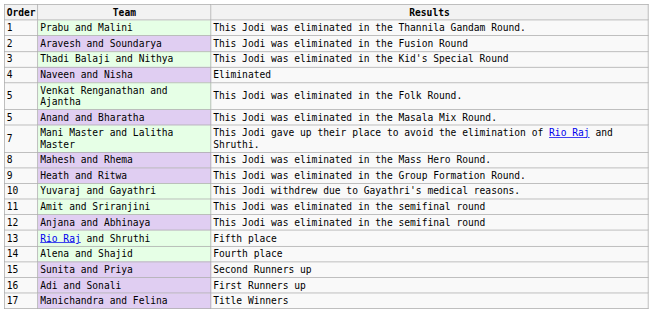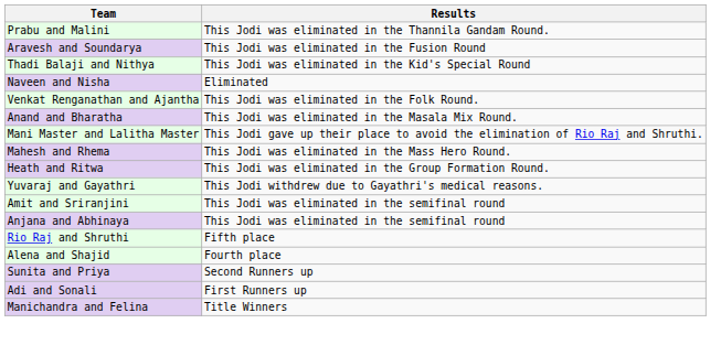 <table class="wikitable">
 <tr>
-<th>Order</th>
 <th>Team</th>
 <th>Results</th>
 </tr>
 <tr>
-<td>1</td>
 <td bgcolor="#E6FFE6">Prabu and Malini</td>
 <td>This Jodi was eliminated in the Thannila Gandam Round.</td>
 </tr>
 <tr>
-<td>2</td>
 <td bgcolor="#E0CEF2">Aravesh and Soundarya</td>
 <td>This Jodi was eliminated in the Fusion Round</td>
 </tr>
 <tr>
-<td>3</td>
 <td bgcolor="#E6FFE6">Thadi Balaji and Nithya</td>
 <td>This Jodi was eliminated in the Kid's Special Round</td>
 </tr>
 <tr>
-<td>4</td>
 <td bgcolor="#E0CEF2">Naveen and Nisha</td>
 <td>Eliminated</td>
 </tr>
 <tr>
-<td>5</td>
 <td bgcolor="#E6FFE6">Venkat Renganathan and Ajantha</td>
 <td>This Jodi was eliminated in the Folk Round.</td>
 </tr>
 <tr>
-<td>5</td>
 <td bgcolor="#E0CEF2">Anand and Bharatha</td>
 <td>This Jodi was eliminated in the Masala Mix Round.</td>
 </tr>
 <tr>
-<td>7</td>
 <td bgcolor="#E6FFE6">Mani Master and Lalitha Master</td>
 <td>This Jodi gave up their place to avoid the elimination of <a href='#'>Rio Raj</a> and Shruthi.</td>
 </tr>
 <tr>
-<td>8</td>
 <td bgcolor="#E0CEF2">Mahesh and Rhema</td>
 <td>This Jodi was eliminated in the Mass Hero Round.</td>
 </tr>
 <tr>
-<td>9</td>
 <td bgcolor="#E0CEF2">Heath and Ritwa</td>
 <td>This Jodi was eliminated in the Group Formation Round.</td>
 </tr>
 <tr>
-<td>10</td>
 <td bgcolor="#E6FFE6">Yuvaraj and Gayathri</td>
 <td>This Jodi withdrew due to Gayathri's medical reasons.</td>
 </tr>
 <tr>
-<td>11</td>
 <td bgcolor="#E6FFE6">Amit and Sriranjini</td>
 <td>This Jodi was eliminated in the semifinal round</td>
 </tr>
 <tr>
-<td>12</td>
 <td bgcolor="#E0CEF2">Anjana and Abhinaya</td>
 <td>This Jodi was eliminated in the semifinal round</td>
 </tr>
 <tr>
-<td>13</td>
 <td bgcolor="#E6FFE6"><a href='#'>Rio Raj</a> and Shruthi</td>
 <td>Fifth place</td>
 </tr>
 <tr>
-<td>14</td>
 <td bgcolor="#E6FFE6">Alena and Shajid</td>
 <td>Fourth place</td>
 </tr>
 <tr>
-<td>15</td>
 <td bgcolor="#E0CEF2">Sunita and Priya</td>
 <td>Second Runners up</td>
 </tr>
 <tr>
-<td>16</td>
 <td bgcolor="#E0CEF2">Adi and Sonali</td>
 <td>First Runners up</td>
 </tr>
 <tr>
-<td>17</td>
 <td bgcolor="#E0CEF2">Manichandra and Felina</td>
 <td>Title Winners</td>
 </tr>
 </table>
